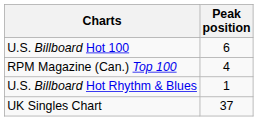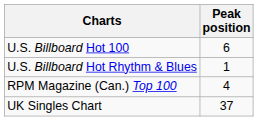 <table class="wikitable sortable">
 <tr>
 <th>Charts</th>
 <th>Peak<br>position</th>
 </tr>
 <tr>
 <td>U.S. <em>Billboard</em> <a href='#'>Hot 100</a></td>
 <td style="text-align:center;">6</td>
 </tr>
 <tr>
+<td>U.S. <em>Billboard</em> <a href='#'>Hot Rhythm & Blues</a></td>
+<td style="text-align:center;">1</td>
+</tr>
+<tr>
 <td>RPM Magazine (Can.)<em> <a href='#'>Top 100</a></td>
 <td style="text-align:center;">4</td>
-</tr>
-<tr>
-<td>U.S. <em>Billboard</em> <a href='#'>Hot Rhythm & Blues</a></td>
-<td style="text-align:center;">1</td>
 </tr>
 <tr>
 <td>UK Singles Chart</td>
 <td style="text-align:center;">37</td>
 </tr>
 </table>
